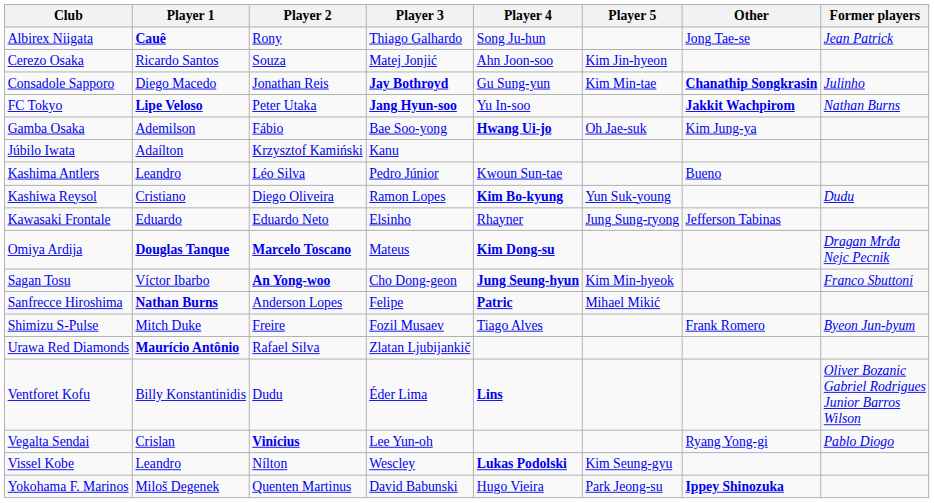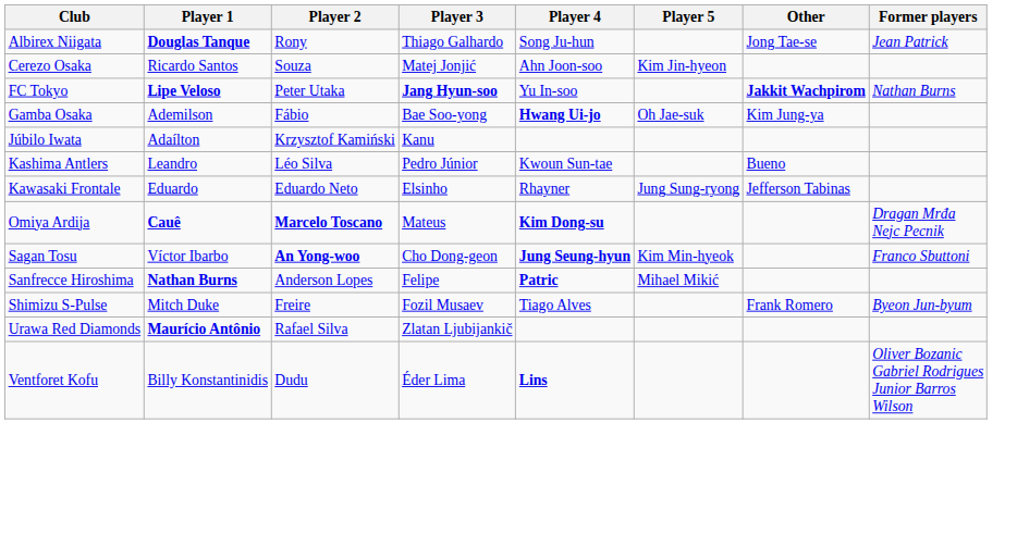 <table class="wikitable" style="font-size:95%;">
 <tr>
 <th>Club</th>
 <th>Player 1</th>
 <th>Player 2</th>
 <th>Player 3</th>
 <th>Player 4</th>
 <th>Player 5</th>
 <th>Other</th>
 <th>Former players</th>
 </tr>
 <tr>
 <td><a href='#'>Albirex Niigata</a></td>
-<td> <strong><a href='#'>Cauê</a></strong></td>
+<td> <strong><a href='#'>Douglas Tanque</a></strong></td>
 <td> <a href='#'>Rony</a></td>
 <td> <a href='#'>Thiago Galhardo</a></td>
 <td> <a href='#'>Song Ju-hun</a></td>
 <td></td>
 <td> <a href='#'>Jong Tae-se</a></td>
 <td> <em><a href='#'>Jean Patrick</a></em></td>
 </tr>
 <tr>
 <td><a href='#'>Cerezo Osaka</a></td>
 <td> <a href='#'>Ricardo Santos</a></td>
 <td> <a href='#'>Souza</a></td>
 <td> <a href='#'>Matej Jonjić</a></td>
 <td> <a href='#'>Ahn Joon-soo</a></td>
 <td> <a href='#'>Kim Jin-hyeon</a></td>
 <td></td>
 <td></td>
-</tr>
-<tr>
-<td><a href='#'>Consadole Sapporo</a></td>
-<td> <a href='#'>Diego Macedo</a></td>
-<td> <a href='#'>Jonathan Reis</a></td>
-<td> <strong><a href='#'>Jay Bothroyd</a></strong></td>
-<td> <a href='#'>Gu Sung-yun</a></td>
-<td> <a href='#'>Kim Min-tae</a></td>
-<td> <strong><a href='#'>Chanathip Songkrasin</a></strong></td>
-<td> <em><a href='#'>Julinho</a></em></td>
 </tr>
 <tr>
 <td><a href='#'>FC Tokyo</a></td>
 <td> <strong><a href='#'>Lipe Veloso</a></strong></td>
 <td> <a href='#'>Peter Utaka</a></td>
 <td> <strong><a href='#'>Jang Hyun-soo</a></strong></td>
 <td> <a href='#'>Yu In-soo</a></td>
 <td></td>
 <td> <strong><a href='#'>Jakkit Wachpirom</a></strong></td>
 <td> <em><a href='#'>Nathan Burns</a></em></td>
 </tr>
 <tr>
 <td><a href='#'>Gamba Osaka</a></td>
 <td> <a href='#'>Ademilson</a></td>
 <td> <a href='#'>Fábio</a></td>
 <td> <a href='#'>Bae Soo-yong</a></td>
 <td> <strong><a href='#'>Hwang Ui-jo</a></strong></td>
 <td> <a href='#'>Oh Jae-suk</a></td>
 <td> <a href='#'>Kim Jung-ya</a></td>
 <td></td>
 </tr>
 <tr>
 <td><a href='#'>Júbilo Iwata</a></td>
 <td> <a href='#'>Adaílton</a></td>
 <td> <a href='#'>Krzysztof Kamiński</a></td>
 <td> <a href='#'>Kanu</a></td>
 <td></td>
 <td></td>
 <td></td>
 <td></td>
 </tr>
 <tr>
 <td><a href='#'>Kashima Antlers</a></td>
 <td> <a href='#'>Leandro</a></td>
 <td> <a href='#'>Léo Silva</a></td>
 <td> <a href='#'>Pedro Júnior</a></td>
 <td> <a href='#'>Kwoun Sun-tae</a></td>
 <td></td>
 <td> <a href='#'>Bueno</a></td>
 <td></td>
 </tr>
 <tr>
-<td><a href='#'>Kashiwa Reysol</a></td>
-<td> <a href='#'>Cristiano</a></td>
-<td> <a href='#'>Diego Oliveira</a></td>
-<td> <a href='#'>Ramon Lopes</a></td>
-<td> <strong><a href='#'>Kim Bo-kyung</a></strong></td>
-<td> <a href='#'>Yun Suk-young</a></td>
-<td></td>
-<td> <em><a href='#'>Dudu</a></em></td>
-</tr>
-<tr>
 <td><a href='#'>Kawasaki Frontale</a></td>
 <td> <a href='#'>Eduardo</a></td>
 <td> <a href='#'>Eduardo Neto</a></td>
 <td> <a href='#'>Elsinho</a></td>
 <td> <a href='#'>Rhayner</a></td>
 <td> <a href='#'>Jung Sung-ryong</a></td>
 <td> <a href='#'>Jefferson Tabinas</a></td>
 <td></td>
 </tr>
 <tr>
 <td><a href='#'>Omiya Ardija</a></td>
-<td> <strong><a href='#'>Douglas Tanque</a></strong></td>
+<td> <strong><a href='#'>Cauê</a></strong></td>
 <td> <strong><a href='#'>Marcelo Toscano</a></strong></td>
 <td> <a href='#'>Mateus</a></td>
 <td> <strong><a href='#'>Kim Dong-su</a></strong></td>
 <td></td>
 <td></td>
 <td> <em><a href='#'>Dragan Mrđa</a></em> <br> <em><a href='#'>Nejc Pecnik</a></em></td>
 </tr>
 <tr>
 <td><a href='#'>Sagan Tosu</a></td>
 <td> <a href='#'>Víctor Ibarbo</a></td>
 <td> <strong><a href='#'>An Yong-woo</a></strong></td>
 <td> <a href='#'>Cho Dong-geon</a></td>
 <td> <strong><a href='#'>Jung Seung-hyun</a></strong></td>
 <td> <a href='#'>Kim Min-hyeok</a></td>
 <td></td>
 <td> <em><a href='#'>Franco Sbuttoni</a></em></td>
 </tr>
 <tr>
 <td><a href='#'>Sanfrecce Hiroshima</a></td>
 <td> <strong><a href='#'>Nathan Burns</a></strong></td>
 <td> <a href='#'>Anderson Lopes</a></td>
 <td> <a href='#'>Felipe</a></td>
 <td> <strong><a href='#'>Patric</a></strong></td>
 <td> <a href='#'>Mihael Mikić</a></td>
 <td></td>
 <td></td>
 </tr>
 <tr>
 <td><a href='#'>Shimizu S-Pulse</a></td>
 <td> <a href='#'>Mitch Duke</a></td>
 <td> <a href='#'>Freire</a></td>
 <td> <a href='#'>Fozil Musaev</a></td>
 <td> <a href='#'>Tiago Alves</a></td>
 <td></td>
 <td> <a href='#'>Frank Romero</a></td>
 <td> <em><a href='#'>Byeon Jun-byum</a></em></td>
 </tr>
 <tr>
 <td><a href='#'>Urawa Red Diamonds</a></td>
 <td> <strong><a href='#'>Maurício Antônio</a></strong></td>
 <td> <a href='#'>Rafael Silva</a></td>
 <td> <a href='#'>Zlatan Ljubijankič</a></td>
 <td></td>
 <td></td>
 <td></td>
 <td></td>
 </tr>
 <tr>
 <td><a href='#'>Ventforet Kofu</a></td>
 <td> <a href='#'>Billy Konstantinidis</a></td>
 <td> <a href='#'>Dudu</a></td>
 <td> <a href='#'>Éder Lima</a></td>
 <td> <strong><a href='#'>Lins</a></strong></td>
 <td></td>
 <td></td>
 <td> <em><a href='#'>Oliver Bozanic</a></em> <br>  <em><a href='#'>Gabriel Rodrigues</a></em> <br>  <em><a href='#'>Junior Barros</a></em> <br>  <em><a href='#'>Wilson</a></em></td>
 </tr>
-<tr>
-<td><a href='#'>Vegalta Sendai</a></td>
-<td> <a href='#'>Crislan</a></td>
-<td> <strong><a href='#'>Vinícius</a></strong></td>
-<td> <a href='#'>Lee Yun-oh</a></td>
-<td></td>
-<td></td>
-<td> <a href='#'>Ryang Yong-gi</a></td>
-<td> <em><a href='#'>Pablo Diogo</a></em></td>
-</tr>
-<tr>
-<td><a href='#'>Vissel Kobe</a></td>
-<td> <a href='#'>Leandro</a></td>
-<td> <a href='#'>Nílton</a></td>
-<td> <a href='#'>Wescley</a></td>
-<td> <strong><a href='#'>Lukas Podolski</a></strong></td>
-<td> <a href='#'>Kim Seung-gyu</a></td>
-<td></td>
-<td></td>
-</tr>
-<tr>
-<td><a href='#'>Yokohama F. Marinos</a></td>
-<td> <a href='#'>Miloš Degenek</a></td>
-<td> <a href='#'>Quenten Martinus</a></td>
-<td> <a href='#'>David Babunski</a></td>
-<td> <a href='#'>Hugo Vieira</a></td>
-<td> <a href='#'>Park Jeong-su</a></td>
-<td> <strong><a href='#'>Ippey Shinozuka</a></strong></td>
-<td></td>
-</tr>
 </table>
